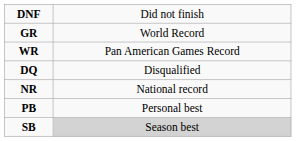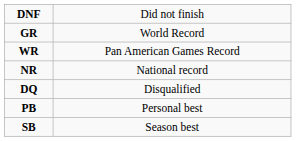 <table class="wikitable" style=" text-align:center; font-size:110%;" width="35%">
 <tr>
 <td><strong>DNF</strong></td>
 <td>Did not finish</td>
 </tr>
 <tr>
 <td><strong>GR</strong></td>
 <td>World Record</td>
 </tr>
 <tr>
 <td><strong>WR</strong></td>
 <td>Pan American Games Record</td>
 </tr>
 <tr>
+<td><strong>NR</strong></td>
+<td>National record</td>
+</tr>
+<tr>
 <td><strong>DQ</strong></td>
 <td>Disqualified</td>
-</tr>
-<tr>
-<td><strong>NR</strong></td>
-<td>National record</td>
 </tr>
 <tr>
 <td><strong>PB</strong></td>
 <td>Personal best</td>
 </tr>
 <tr>
 <td><strong>SB</strong></td>
-<td style="background: lightgrey;">Season best</td>
+<td>Season best</td>
 </tr>
 </table>
